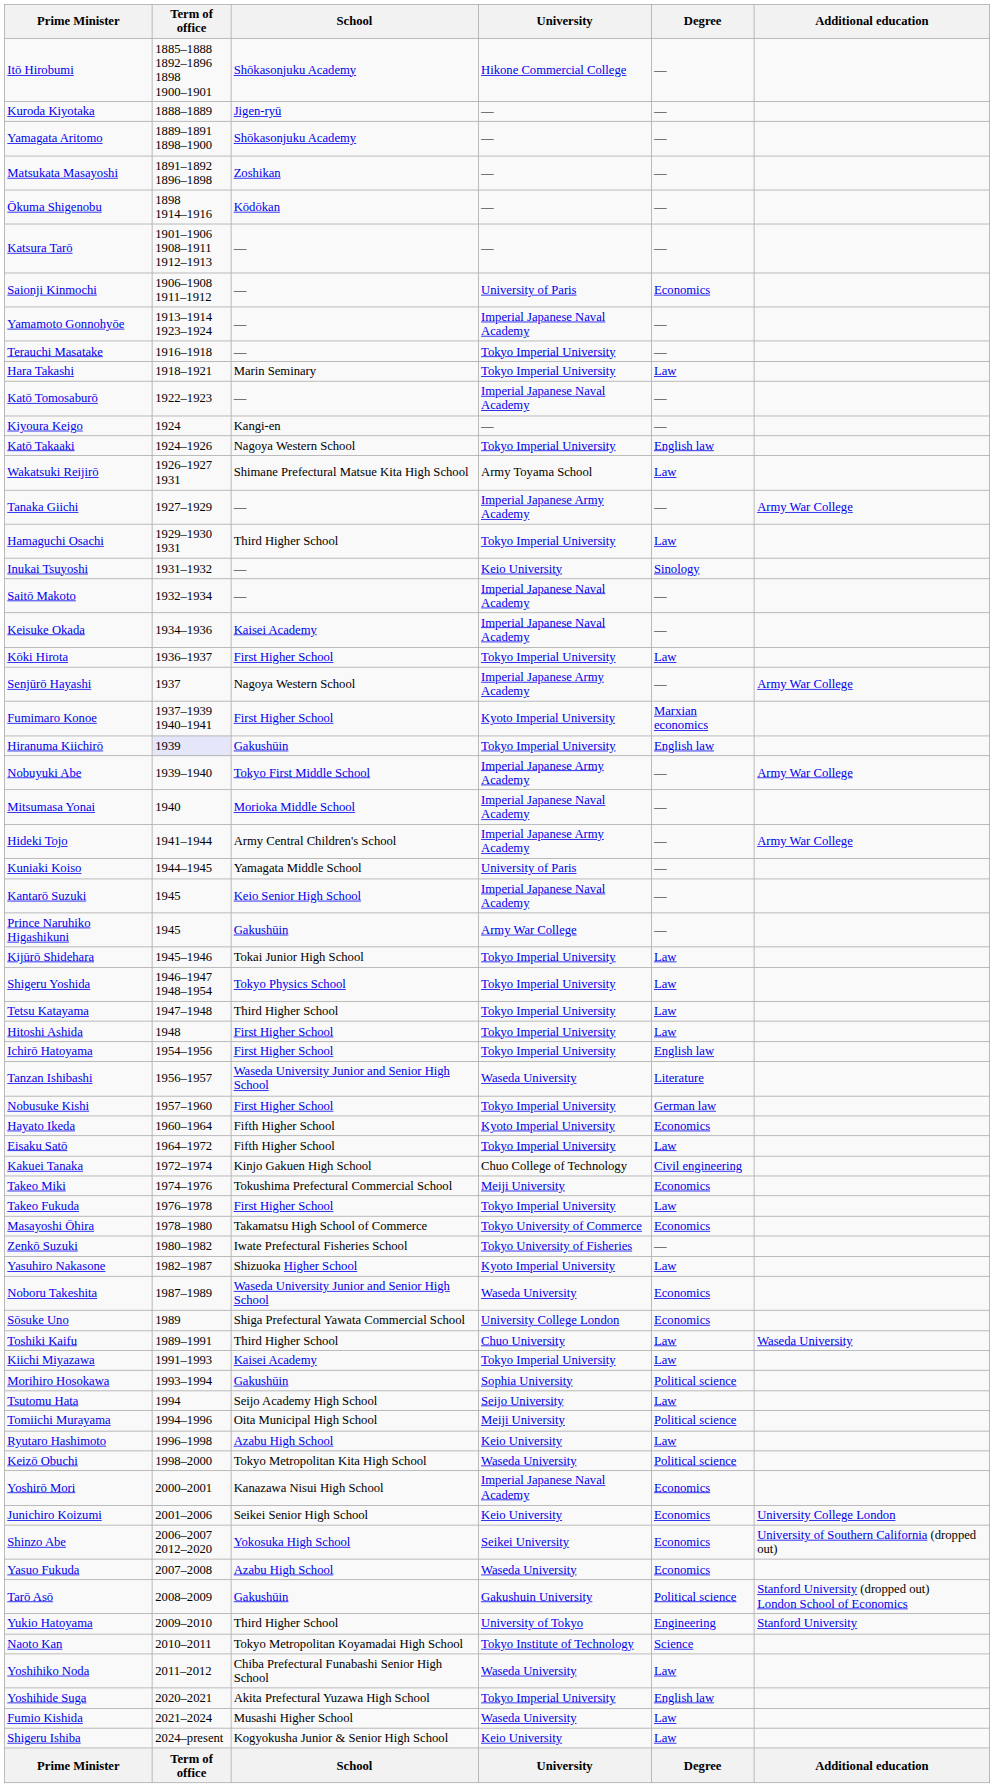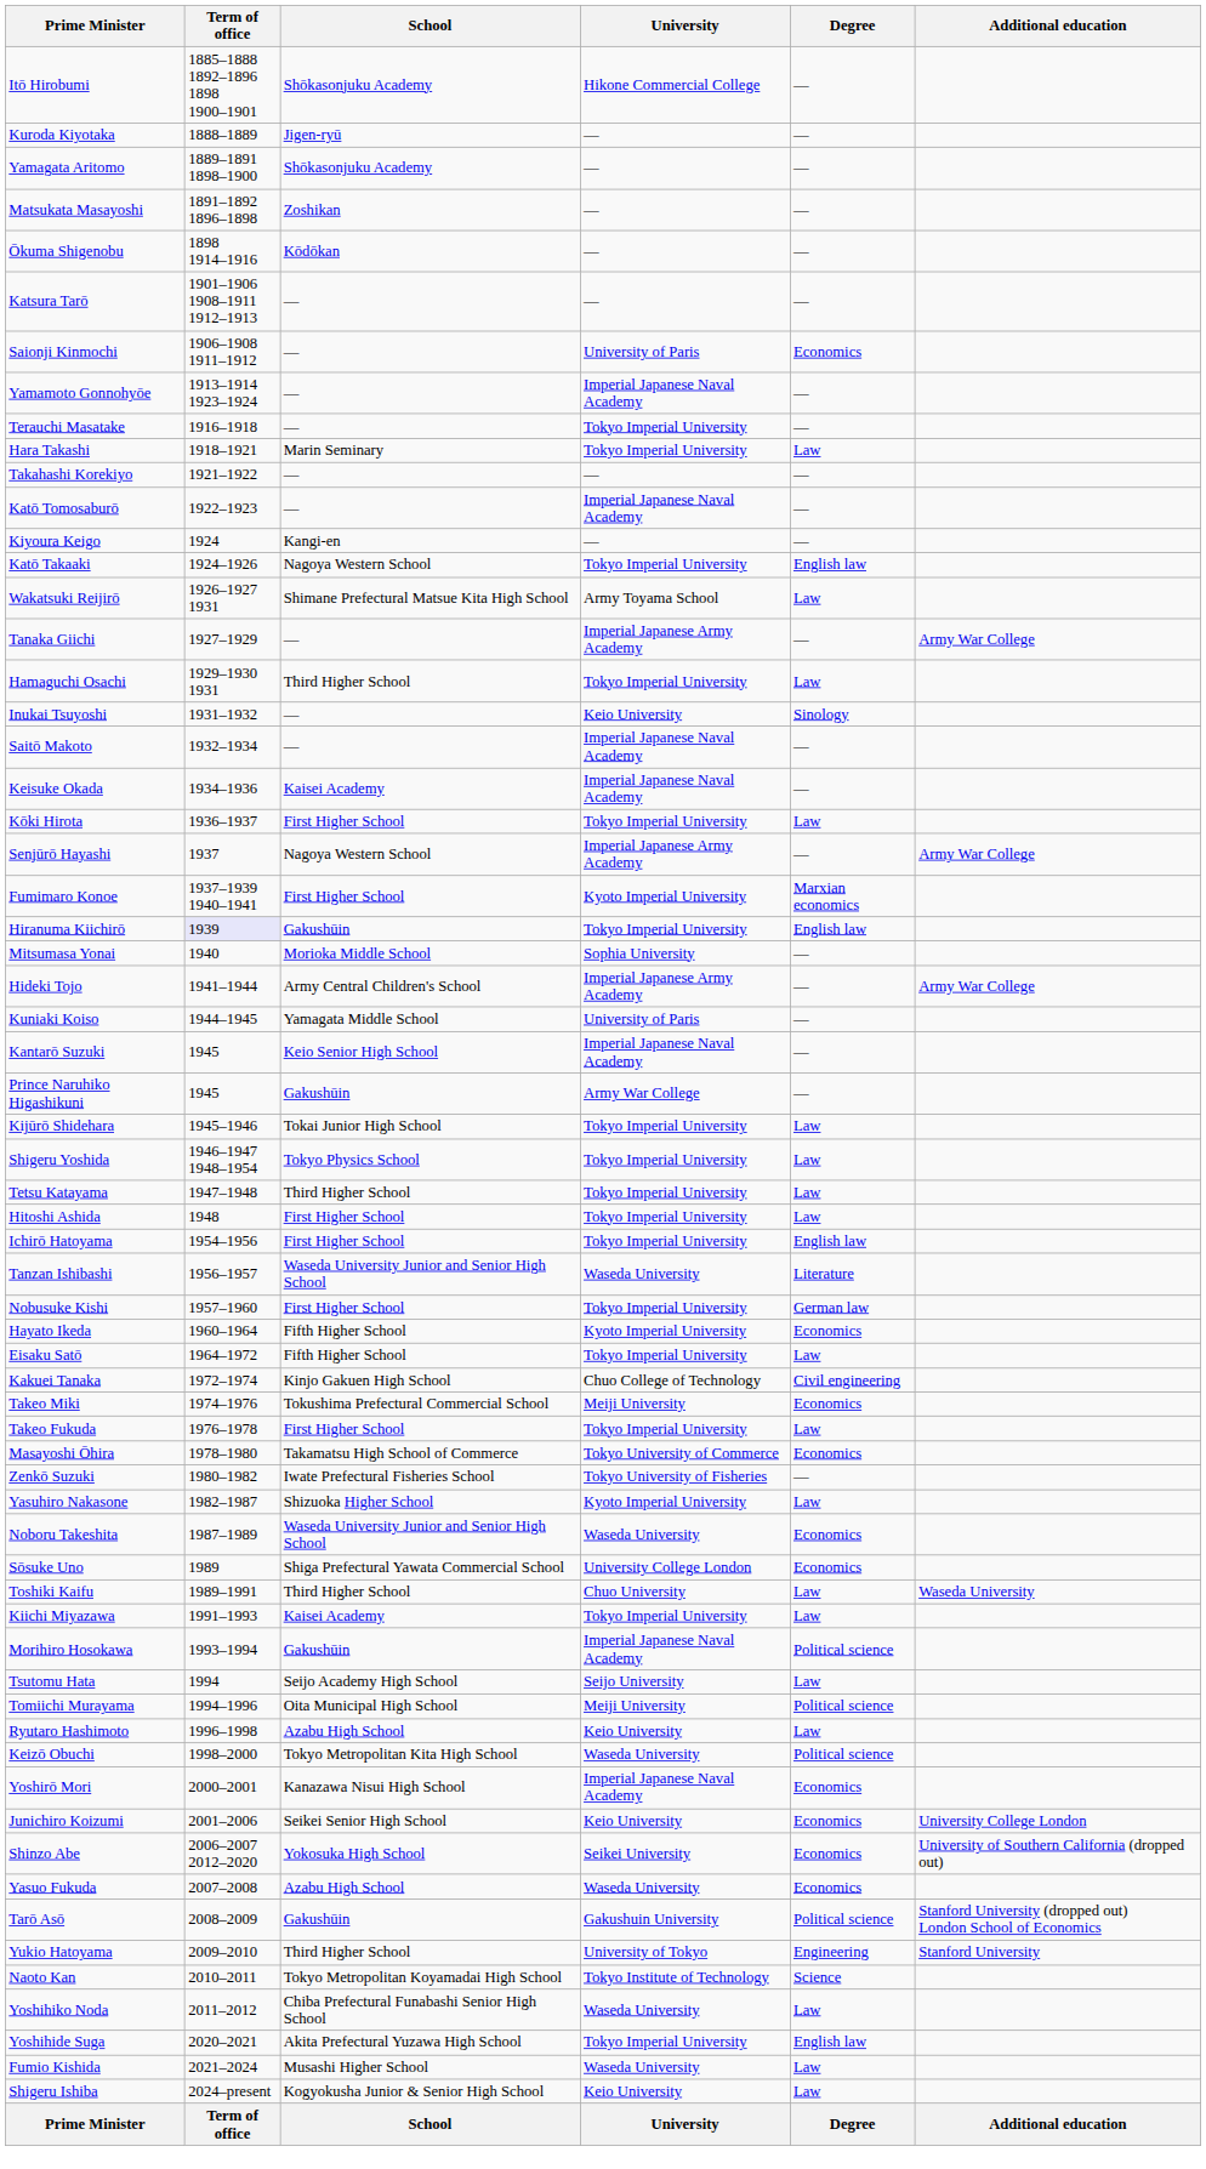 <table class="sortable wikitable">
 <tr>
 <th>Prime Minister</th>
 <th>Term of office</th>
 <th>School</th>
 <th>University</th>
 <th>Degree</th>
 <th>Additional education</th>
 </tr>
 <tr>
 <td><a href='#'>Itō Hirobumi</a></td>
 <td>1885–1888<br>1892–1896<br>1898<br>1900–1901</td>
 <td><a href='#'>Shōkasonjuku Academy</a></td>
 <td><a href='#'>Hikone Commercial College</a></td>
 <td>—</td>
 <td></td>
 </tr>
 <tr>
 <td><a href='#'>Kuroda Kiyotaka</a></td>
 <td>1888–1889</td>
 <td><a href='#'>Jigen-ryū</a></td>
 <td>—</td>
 <td>—</td>
 <td></td>
 </tr>
 <tr>
 <td><a href='#'>Yamagata Aritomo</a></td>
 <td>1889–1891<br>1898–1900</td>
 <td><a href='#'>Shōkasonjuku Academy</a></td>
 <td>—</td>
 <td>—</td>
 <td></td>
 </tr>
 <tr>
 <td><a href='#'>Matsukata Masayoshi</a></td>
 <td>1891–1892<br>1896–1898</td>
 <td><a href='#'>Zoshikan</a></td>
 <td>—</td>
 <td>—</td>
 <td></td>
 </tr>
 <tr>
 <td><a href='#'>Ōkuma Shigenobu</a></td>
 <td>1898<br>1914–1916</td>
 <td><a href='#'>Kōdōkan</a></td>
 <td>—</td>
 <td>—</td>
 <td></td>
 </tr>
 <tr>
 <td><a href='#'>Katsura Tarō</a></td>
 <td>1901–1906<br>1908–1911<br>1912–1913</td>
 <td>—</td>
 <td>—</td>
 <td>—</td>
 <td></td>
 </tr>
 <tr>
 <td><a href='#'>Saionji Kinmochi</a></td>
 <td>1906–1908<br>1911–1912</td>
 <td>—</td>
 <td><a href='#'>University of Paris</a></td>
 <td><a href='#'>Economics</a></td>
 <td></td>
 </tr>
 <tr>
 <td><a href='#'>Yamamoto Gonnohyōe</a></td>
 <td>1913–1914<br>1923–1924</td>
 <td>—</td>
 <td><a href='#'>Imperial Japanese Naval Academy</a></td>
 <td>—</td>
 <td></td>
 </tr>
 <tr>
 <td><a href='#'>Terauchi Masatake</a></td>
 <td>1916–1918</td>
 <td>—</td>
 <td><a href='#'>Tokyo Imperial University</a></td>
 <td>—</td>
 <td></td>
 </tr>
 <tr>
 <td><a href='#'>Hara Takashi</a></td>
 <td>1918–1921</td>
 <td>Marin Seminary</td>
 <td><a href='#'>Tokyo Imperial University</a></td>
 <td><a href='#'>Law</a></td>
+<td></td>
+</tr>
+<tr>
+<td><a href='#'>Takahashi Korekiyo</a></td>
+<td>1921–1922</td>
+<td>—</td>
+<td>—</td>
+<td>—</td>
 <td></td>
 </tr>
 <tr>
 <td><a href='#'>Katō Tomosaburō</a></td>
 <td>1922–1923</td>
 <td>—</td>
 <td><a href='#'>Imperial Japanese Naval Academy</a></td>
 <td>—</td>
 <td></td>
 </tr>
 <tr>
 <td><a href='#'>Kiyoura Keigo</a></td>
 <td>1924</td>
 <td>Kangi-en</td>
 <td>—</td>
 <td>—</td>
 <td></td>
 </tr>
 <tr>
 <td><a href='#'>Katō Takaaki</a></td>
 <td>1924–1926</td>
 <td>Nagoya Western School</td>
 <td><a href='#'>Tokyo Imperial University</a></td>
 <td><a href='#'>English law</a></td>
 <td></td>
 </tr>
 <tr>
 <td><a href='#'>Wakatsuki Reijirō</a></td>
 <td>1926–1927<br>1931 </td>
 <td>Shimane Prefectural Matsue Kita High School</td>
 <td>Army Toyama School</td>
 <td><a href='#'>Law</a></td>
 <td></td>
 </tr>
 <tr>
 <td><a href='#'>Tanaka Giichi</a></td>
 <td>1927–1929</td>
 <td>—</td>
 <td><a href='#'>Imperial Japanese Army Academy</a></td>
 <td>—</td>
 <td><a href='#'>Army War College</a></td>
 </tr>
 <tr>
 <td><a href='#'>Hamaguchi Osachi</a></td>
 <td>1929–1930<br>1931</td>
 <td>Third Higher School</td>
 <td><a href='#'>Tokyo Imperial University</a></td>
 <td><a href='#'>Law</a></td>
 <td></td>
 </tr>
 <tr>
 <td><a href='#'>Inukai Tsuyoshi</a></td>
 <td>1931–1932</td>
 <td>—</td>
 <td><a href='#'>Keio University</a></td>
 <td><a href='#'>Sinology</a></td>
 <td></td>
 </tr>
 <tr>
 <td><a href='#'>Saitō Makoto</a></td>
 <td>1932–1934</td>
 <td>—</td>
 <td><a href='#'>Imperial Japanese Naval Academy</a></td>
 <td>—</td>
 <td></td>
 </tr>
 <tr>
 <td><a href='#'>Keisuke Okada</a></td>
 <td>1934–1936</td>
 <td><a href='#'>Kaisei Academy</a></td>
 <td><a href='#'>Imperial Japanese Naval Academy</a></td>
 <td>—</td>
 <td></td>
 </tr>
 <tr>
 <td><a href='#'>Kōki Hirota</a></td>
 <td>1936–1937</td>
 <td><a href='#'>First Higher School</a></td>
 <td><a href='#'>Tokyo Imperial University</a></td>
 <td><a href='#'>Law</a></td>
 <td></td>
 </tr>
 <tr>
 <td><a href='#'>Senjūrō Hayashi</a></td>
 <td>1937</td>
 <td>Nagoya Western School</td>
 <td><a href='#'>Imperial Japanese Army Academy</a></td>
 <td>—</td>
 <td><a href='#'>Army War College</a></td>
 </tr>
 <tr>
 <td><a href='#'>Fumimaro Konoe</a></td>
 <td>1937–1939<br>1940–1941</td>
 <td><a href='#'>First Higher School</a></td>
 <td><a href='#'>Kyoto Imperial University</a></td>
 <td><a href='#'>Marxian economics</a></td>
 <td></td>
 </tr>
 <tr>
 <td><a href='#'>Hiranuma Kiichirō</a></td>
 <td style="background: lavender;">1939</td>
 <td><a href='#'>Gakushūin</a></td>
 <td><a href='#'>Tokyo Imperial University</a></td>
 <td><a href='#'>English law</a></td>
 <td></td>
 </tr>
 <tr>
-<td><a href='#'>Nobuyuki Abe</a></td>
-<td>1939–1940</td>
-<td><a href='#'>Tokyo First Middle School</a></td>
-<td><a href='#'>Imperial Japanese Army Academy</a></td>
-<td>—</td>
-<td><a href='#'>Army War College</a></td>
-</tr>
-<tr>
 <td><a href='#'>Mitsumasa Yonai</a></td>
 <td>1940</td>
 <td><a href='#'>Morioka Middle School</a></td>
-<td><a href='#'>Imperial Japanese Naval Academy</a></td>
+<td><a href='#'>Sophia University</a></td>
 <td>—</td>
 <td></td>
 </tr>
 <tr>
 <td><a href='#'>Hideki Tojo</a></td>
 <td>1941–1944</td>
 <td>Army Central Children's School</td>
 <td><a href='#'>Imperial Japanese Army Academy</a></td>
 <td>—</td>
 <td><a href='#'>Army War College</a></td>
 </tr>
 <tr>
 <td><a href='#'>Kuniaki Koiso</a></td>
 <td>1944–1945</td>
 <td>Yamagata Middle School</td>
 <td><a href='#'>University of Paris</a></td>
 <td>—</td>
 <td></td>
 </tr>
 <tr>
 <td><a href='#'>Kantarō Suzuki</a></td>
 <td>1945</td>
 <td><a href='#'>Keio Senior High School</a></td>
 <td><a href='#'>Imperial Japanese Naval Academy</a></td>
 <td>—</td>
 <td></td>
 </tr>
 <tr>
 <td><a href='#'>Prince Naruhiko Higashikuni</a></td>
 <td>1945</td>
 <td><a href='#'>Gakushūin</a></td>
 <td><a href='#'>Army War College</a></td>
 <td>—</td>
 <td></td>
 </tr>
 <tr>
 <td><a href='#'>Kijūrō Shidehara</a></td>
 <td>1945–1946</td>
 <td>Tokai Junior High School</td>
 <td><a href='#'>Tokyo Imperial University</a></td>
 <td><a href='#'>Law</a></td>
 <td></td>
 </tr>
 <tr>
 <td><a href='#'>Shigeru Yoshida</a></td>
 <td>1946–1947<br>1948–1954</td>
 <td><a href='#'>Tokyo Physics School</a></td>
 <td><a href='#'>Tokyo Imperial University</a></td>
 <td><a href='#'>Law</a></td>
 <td></td>
 </tr>
 <tr>
 <td><a href='#'>Tetsu Katayama</a></td>
 <td>1947–1948</td>
 <td>Third Higher School</td>
 <td><a href='#'>Tokyo Imperial University</a></td>
 <td><a href='#'>Law</a></td>
 <td></td>
 </tr>
 <tr>
 <td><a href='#'>Hitoshi Ashida</a></td>
 <td>1948</td>
 <td><a href='#'>First Higher School</a></td>
 <td><a href='#'>Tokyo Imperial University</a></td>
 <td><a href='#'>Law</a></td>
 <td></td>
 </tr>
 <tr>
 <td><a href='#'>Ichirō Hatoyama</a></td>
 <td>1954–1956</td>
 <td><a href='#'>First Higher School</a></td>
 <td><a href='#'>Tokyo Imperial University</a></td>
 <td><a href='#'>English law</a></td>
 <td></td>
 </tr>
 <tr>
 <td><a href='#'>Tanzan Ishibashi</a></td>
 <td>1956–1957</td>
 <td><a href='#'>Waseda University Junior and Senior High School</a></td>
 <td><a href='#'>Waseda University</a></td>
 <td><a href='#'>Literature</a></td>
 <td></td>
 </tr>
 <tr>
 <td><a href='#'>Nobusuke Kishi</a></td>
 <td>1957–1960</td>
 <td><a href='#'>First Higher School</a></td>
 <td><a href='#'>Tokyo Imperial University</a></td>
 <td><a href='#'>German law</a></td>
 <td></td>
 </tr>
 <tr>
 <td><a href='#'>Hayato Ikeda</a></td>
 <td>1960–1964</td>
 <td>Fifth Higher School</td>
 <td><a href='#'>Kyoto Imperial University</a></td>
 <td><a href='#'>Economics</a></td>
 <td></td>
 </tr>
 <tr>
 <td><a href='#'>Eisaku Satō</a></td>
 <td>1964–1972</td>
 <td>Fifth Higher School</td>
 <td><a href='#'>Tokyo Imperial University</a></td>
 <td><a href='#'>Law</a></td>
 <td></td>
 </tr>
 <tr>
 <td><a href='#'>Kakuei Tanaka</a></td>
 <td>1972–1974</td>
 <td>Kinjo Gakuen High School</td>
 <td>Chuo College of Technology</td>
 <td><a href='#'>Civil engineering</a></td>
 <td></td>
 </tr>
 <tr>
 <td><a href='#'>Takeo Miki</a></td>
 <td>1974–1976</td>
 <td>Tokushima Prefectural Commercial School</td>
 <td><a href='#'>Meiji University</a></td>
 <td><a href='#'>Economics</a></td>
 <td></td>
 </tr>
 <tr>
 <td><a href='#'>Takeo Fukuda</a></td>
 <td>1976–1978</td>
 <td><a href='#'>First Higher School</a></td>
 <td><a href='#'>Tokyo Imperial University</a></td>
 <td><a href='#'>Law</a></td>
 <td></td>
 </tr>
 <tr>
 <td><a href='#'>Masayoshi Ōhira</a></td>
 <td>1978–1980</td>
 <td>Takamatsu High School of Commerce</td>
 <td><a href='#'>Tokyo University of Commerce</a></td>
 <td><a href='#'>Economics</a></td>
 <td></td>
 </tr>
 <tr>
 <td><a href='#'>Zenkō Suzuki</a></td>
 <td>1980–1982</td>
 <td>Iwate Prefectural Fisheries School</td>
 <td><a href='#'>Tokyo University of Fisheries</a></td>
 <td>—</td>
 <td></td>
 </tr>
 <tr>
 <td><a href='#'>Yasuhiro Nakasone</a></td>
 <td>1982–1987</td>
 <td>Shizuoka <a href='#'>Higher School</a></td>
 <td><a href='#'>Kyoto Imperial University</a></td>
 <td><a href='#'>Law</a></td>
 <td></td>
 </tr>
 <tr>
 <td><a href='#'>Noboru Takeshita</a></td>
 <td>1987–1989</td>
 <td><a href='#'>Waseda University Junior and Senior High School</a></td>
 <td><a href='#'>Waseda University</a></td>
 <td><a href='#'>Economics</a></td>
 <td></td>
 </tr>
 <tr>
 <td><a href='#'>Sōsuke Uno</a></td>
 <td>1989</td>
 <td>Shiga Prefectural Yawata Commercial School</td>
 <td><a href='#'>University College London</a></td>
 <td><a href='#'>Economics</a></td>
 <td></td>
 </tr>
 <tr>
 <td><a href='#'>Toshiki Kaifu</a></td>
 <td>1989–1991</td>
 <td>Third Higher School</td>
 <td><a href='#'>Chuo University</a></td>
 <td><a href='#'>Law</a></td>
 <td><a href='#'>Waseda University</a></td>
 </tr>
 <tr>
 <td><a href='#'>Kiichi Miyazawa</a></td>
 <td>1991–1993</td>
 <td><a href='#'>Kaisei Academy</a></td>
 <td><a href='#'>Tokyo Imperial University</a></td>
 <td><a href='#'>Law</a></td>
 <td></td>
 </tr>
 <tr>
 <td><a href='#'>Morihiro Hosokawa</a></td>
 <td>1993–1994</td>
 <td><a href='#'>Gakushūin</a></td>
-<td><a href='#'>Sophia University</a></td>
+<td><a href='#'>Imperial Japanese Naval Academy</a></td>
 <td><a href='#'>Political science</a></td>
 <td></td>
 </tr>
 <tr>
 <td><a href='#'>Tsutomu Hata</a></td>
 <td>1994</td>
 <td>Seijo Academy High School</td>
 <td><a href='#'>Seijo University</a></td>
 <td><a href='#'>Law</a></td>
 <td></td>
 </tr>
 <tr>
 <td><a href='#'>Tomiichi Murayama</a></td>
 <td>1994–1996</td>
 <td>Oita Municipal High School</td>
 <td><a href='#'>Meiji University</a></td>
 <td><a href='#'>Political science</a></td>
 <td></td>
 </tr>
 <tr>
 <td><a href='#'>Ryutaro Hashimoto</a></td>
 <td>1996–1998</td>
 <td><a href='#'>Azabu High School</a></td>
 <td><a href='#'>Keio University</a></td>
 <td><a href='#'>Law</a></td>
 <td></td>
 </tr>
 <tr>
 <td><a href='#'>Keizō Obuchi</a></td>
 <td>1998–2000</td>
 <td>Tokyo Metropolitan Kita High School</td>
 <td><a href='#'>Waseda University</a></td>
 <td><a href='#'>Political science</a></td>
 <td></td>
 </tr>
 <tr>
 <td><a href='#'>Yoshirō Mori</a></td>
 <td>2000–2001</td>
 <td>Kanazawa Nisui High School</td>
 <td><a href='#'>Imperial Japanese Naval Academy</a></td>
 <td><a href='#'>Economics</a></td>
 <td></td>
 </tr>
 <tr>
 <td><a href='#'>Junichiro Koizumi</a></td>
 <td>2001–2006</td>
 <td>Seikei Senior High School</td>
 <td><a href='#'>Keio University</a></td>
 <td><a href='#'>Economics</a></td>
 <td><a href='#'>University College London</a></td>
 </tr>
 <tr>
 <td><a href='#'>Shinzo Abe</a></td>
 <td>2006–2007<br>2012–2020</td>
 <td><a href='#'>Yokosuka High School</a></td>
 <td><a href='#'>Seikei University</a></td>
 <td><a href='#'>Economics</a></td>
 <td><a href='#'>University of Southern California</a> (dropped out)</td>
 </tr>
 <tr>
 <td><a href='#'>Yasuo Fukuda</a></td>
 <td>2007–2008</td>
 <td><a href='#'>Azabu High School</a></td>
 <td><a href='#'>Waseda University</a></td>
 <td><a href='#'>Economics</a></td>
 <td></td>
 </tr>
 <tr>
 <td><a href='#'>Tarō Asō</a></td>
 <td>2008–2009</td>
 <td><a href='#'>Gakushūin</a></td>
 <td><a href='#'>Gakushuin University</a></td>
 <td><a href='#'>Political science</a></td>
 <td><a href='#'>Stanford University</a> (dropped out)<br><a href='#'>London School of Economics</a></td>
 </tr>
 <tr>
 <td><a href='#'>Yukio Hatoyama</a></td>
 <td>2009–2010</td>
 <td>Third Higher School</td>
 <td><a href='#'>University of Tokyo</a></td>
 <td><a href='#'>Engineering</a></td>
 <td><a href='#'>Stanford University</a></td>
 </tr>
 <tr>
 <td><a href='#'>Naoto Kan</a></td>
 <td>2010–2011</td>
 <td>Tokyo Metropolitan Koyamadai High School</td>
 <td><a href='#'>Tokyo Institute of Technology</a></td>
 <td><a href='#'>Science</a></td>
 <td></td>
 </tr>
 <tr>
 <td><a href='#'>Yoshihiko Noda</a></td>
 <td>2011–2012</td>
 <td>Chiba Prefectural Funabashi Senior High School</td>
 <td><a href='#'>Waseda University</a></td>
 <td><a href='#'>Law</a></td>
 <td></td>
 </tr>
 <tr>
 <td><a href='#'>Yoshihide Suga</a></td>
 <td>2020–2021</td>
 <td>Akita Prefectural Yuzawa High School</td>
 <td><a href='#'>Tokyo Imperial University</a></td>
 <td><a href='#'>English law</a></td>
 <td></td>
 </tr>
 <tr>
 <td><a href='#'>Fumio Kishida</a></td>
 <td>2021–2024</td>
 <td>Musashi Higher School</td>
 <td><a href='#'>Waseda University</a></td>
 <td><a href='#'>Law</a></td>
 <td></td>
 </tr>
 <tr>
 <td><a href='#'>Shigeru Ishiba</a></td>
 <td>2024–present</td>
 <td>Kogyokusha Junior & Senior High School</td>
 <td><a href='#'>Keio University</a></td>
 <td><a href='#'>Law</a></td>
 <td></td>
 </tr>
 <tr class="sortbottom" style="text-align:left">
 <th>Prime Minister</th>
 <th>Term of office</th>
 <th>School</th>
 <th>University</th>
 <th>Degree</th>
 <th>Additional education</th>
 </tr>
 </table>
